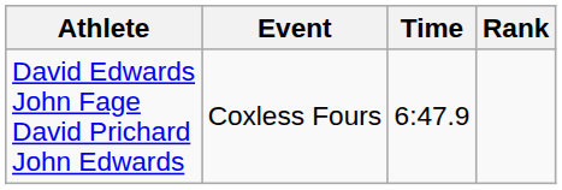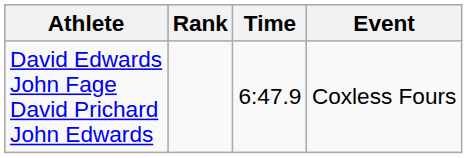 <table class="wikitable" style="font-size:90%">
 <tr>
 <th>Athlete</th>
+<th>Rank</th>
+<th>Time</th>
 <th>Event</th>
-<th>Time</th>
-<th>Rank</th>
 </tr>
 <tr align =centre>
 <td><a href='#'>David Edwards</a><br><a href='#'>John Fage</a><br><a href='#'>David Prichard</a><br> <a href='#'>John Edwards</a></td>
+<td></td>
+<td>6:47.9</td>
 <td>Coxless Fours</td>
-<td>6:47.9</td>
-<td></td>
 </tr>
 </table>
